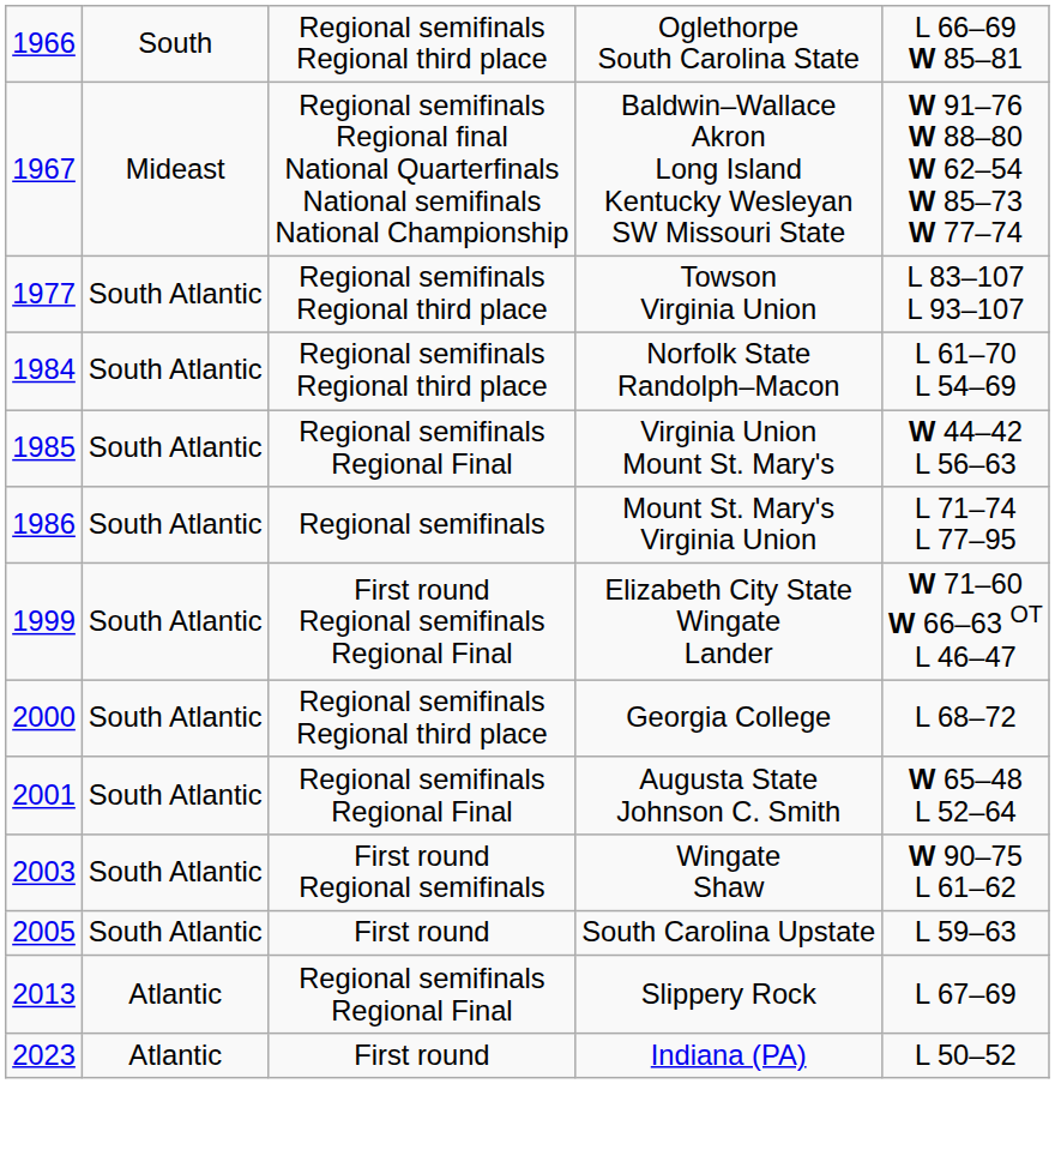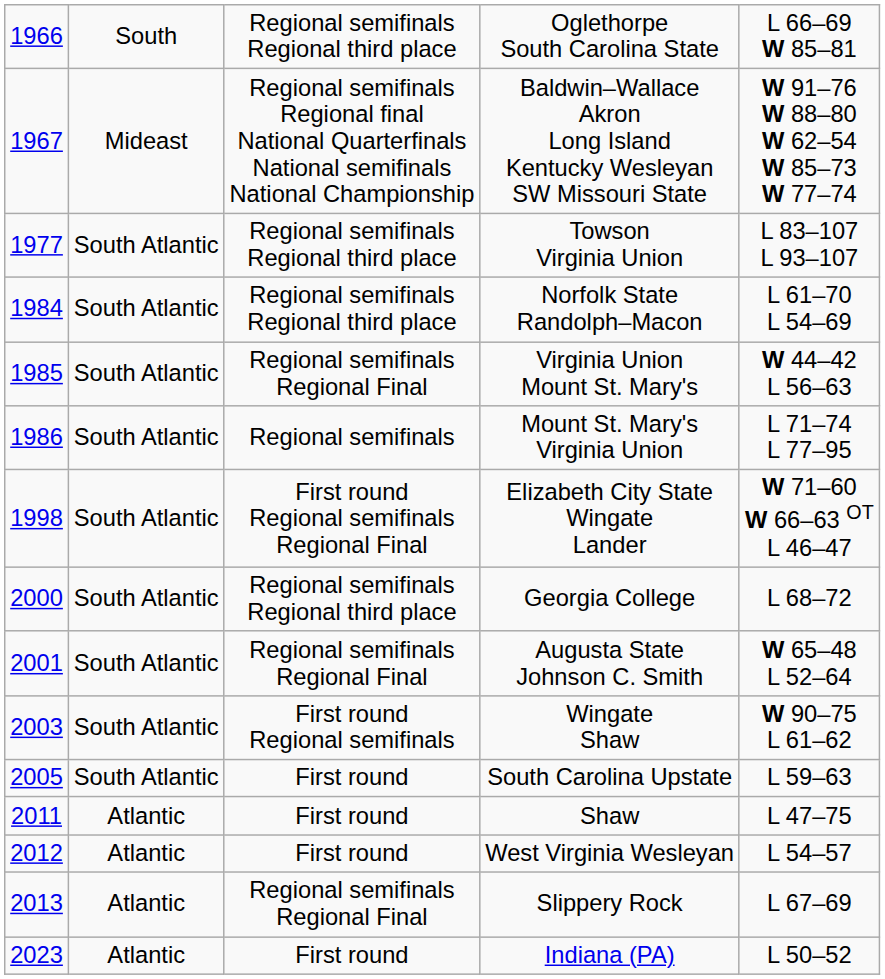 <table class="wikitable">
 <tr align="center">
 <td><a href='#'>1966</a></td>
 <td>South</td>
 <td>Regional semifinals<br>Regional third place</td>
 <td>Oglethorpe<br>South Carolina State</td>
 <td>L 66–69<br><strong>W</strong> 85–81</td>
 </tr>
 <tr align="center">
 <td><a href='#'>1967</a></td>
 <td>Mideast</td>
 <td>Regional semifinals<br>Regional final<br>National Quarterfinals<br>National semifinals<br>National Championship</td>
 <td>Baldwin–Wallace<br>Akron<br>Long Island<br>Kentucky Wesleyan<br>SW Missouri State</td>
 <td><strong>W</strong> 91–76<br><strong>W</strong> 88–80<br><strong>W</strong> 62–54<br><strong>W</strong> 85–73<br><strong>W</strong> 77–74</td>
 </tr>
 <tr align="center">
 <td><a href='#'>1977</a></td>
 <td>South Atlantic</td>
 <td>Regional semifinals<br>Regional third place</td>
 <td>Towson<br>Virginia Union</td>
 <td>L 83–107<br>L 93–107</td>
 </tr>
 <tr align="center">
 <td><a href='#'>1984</a></td>
 <td>South Atlantic</td>
 <td>Regional semifinals<br>Regional third place</td>
 <td>Norfolk State<br>Randolph–Macon</td>
 <td>L 61–70<br>L 54–69</td>
 </tr>
 <tr align="center">
 <td><a href='#'>1985</a></td>
 <td>South Atlantic</td>
 <td>Regional semifinals<br>Regional Final</td>
 <td>Virginia Union<br>Mount St. Mary's</td>
 <td><strong>W</strong> 44–42<br>L 56–63</td>
 </tr>
 <tr align="center">
 <td><a href='#'>1986</a></td>
 <td>South Atlantic</td>
 <td>Regional semifinals</td>
 <td>Mount St. Mary's<br>Virginia Union</td>
 <td>L 71–74<br>L 77–95</td>
 </tr>
 <tr align="center">
-<td><a href='#'>1999</a></td>
+<td><a href='#'>1998</a></td>
 <td>South Atlantic</td>
 <td>First round<br>Regional semifinals<br>Regional Final</td>
 <td>Elizabeth City State<br>Wingate<br>Lander</td>
 <td><strong>W</strong> 71–60<br><strong>W</strong> 66–63 <sup>OT</sup><br>L 46–47</td>
 </tr>
 <tr align="center">
 <td><a href='#'>2000</a></td>
 <td>South Atlantic</td>
 <td>Regional semifinals<br>Regional third place</td>
 <td>Georgia College</td>
 <td>L 68–72</td>
 </tr>
 <tr align="center">
 <td><a href='#'>2001</a></td>
 <td>South Atlantic</td>
 <td>Regional semifinals<br>Regional Final</td>
 <td>Augusta State<br>Johnson C. Smith</td>
 <td><strong>W</strong> 65–48<br>L 52–64</td>
 </tr>
 <tr align="center">
 <td><a href='#'>2003</a></td>
 <td>South Atlantic</td>
 <td>First round<br>Regional semifinals</td>
 <td>Wingate<br>Shaw</td>
 <td><strong>W</strong> 90–75<br>L 61–62</td>
 </tr>
 <tr align="center">
 <td><a href='#'>2005</a></td>
 <td>South Atlantic</td>
 <td>First round</td>
 <td>South Carolina Upstate</td>
 <td>L 59–63</td>
 </tr>
 <tr align="center">
+<td><a href='#'>2011</a></td>
+<td>Atlantic</td>
+<td>First round</td>
+<td>Shaw</td>
+<td>L 47–75</td>
+</tr>
+<tr align="center">
+<td><a href='#'>2012</a></td>
+<td>Atlantic</td>
+<td>First round</td>
+<td>West Virginia Wesleyan</td>
+<td>L 54–57</td>
+</tr>
+<tr align="center">
 <td><a href='#'>2013</a></td>
 <td>Atlantic</td>
 <td>Regional semifinals<br>Regional Final</td>
 <td>Slippery Rock</td>
 <td>L 67–69</td>
 </tr>
 <tr align="center">
 <td><a href='#'>2023</a></td>
 <td>Atlantic</td>
 <td>First round</td>
 <td><a href='#'>Indiana (PA)</a></td>
 <td>L 50–52</td>
 </tr>
 </table>
